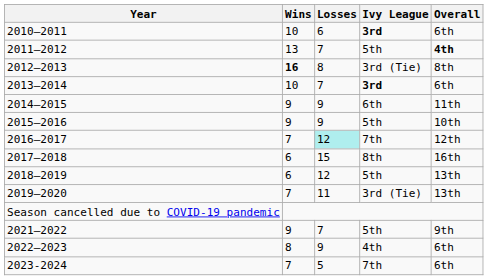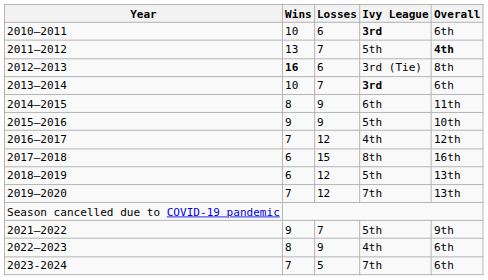 <table class="wikitable">
 <tr>
 <th>Year</th>
 <th>Wins</th>
 <th>Losses</th>
 <th>Ivy League</th>
 <th>Overall</th>
 </tr>
 <tr>
 <td>2010–2011</td>
 <td>10</td>
 <td>6</td>
 <td><strong>3rd</strong></td>
 <td>6th</td>
 </tr>
 <tr>
 <td>2011–2012</td>
 <td>13</td>
 <td>7</td>
 <td>5th</td>
 <td><strong>4th</strong></td>
 </tr>
 <tr>
 <td>2012–2013</td>
 <td><strong>16</strong></td>
-<td>8</td>
+<td>6</td>
 <td>3rd (Tie)</td>
 <td>8th</td>
 </tr>
 <tr>
 <td>2013–2014</td>
 <td>10</td>
 <td>7</td>
 <td><strong>3rd</strong></td>
 <td>6th</td>
 </tr>
 <tr>
 <td>2014–2015</td>
-<td>9</td>
+<td>8</td>
 <td>9</td>
 <td>6th</td>
 <td>11th</td>
 </tr>
 <tr>
 <td>2015–2016</td>
 <td>9</td>
 <td>9</td>
 <td>5th</td>
 <td>10th</td>
 </tr>
 <tr>
 <td>2016–2017</td>
 <td>7</td>
-<td style="background: paleturquoise;">12</td>
-<td>7th</td>
+<td>12</td>
+<td>4th</td>
 <td>12th</td>
 </tr>
 <tr>
 <td>2017–2018</td>
 <td>6</td>
 <td>15</td>
 <td>8th</td>
 <td>16th</td>
 </tr>
 <tr>
 <td>2018–2019</td>
 <td>6</td>
 <td>12</td>
 <td>5th</td>
 <td>13th</td>
 </tr>
 <tr>
 <td>2019–2020</td>
 <td>7</td>
-<td>11</td>
-<td>3rd (Tie)</td>
+<td>12</td>
+<td>7th</td>
 <td>13th</td>
 </tr>
 <tr>
 <td>Season cancelled due to <a href='#'>COVID-19 pandemic</a></td>
 </tr>
 <tr>
 <td>2021–2022</td>
 <td>9</td>
 <td>7</td>
 <td>5th</td>
 <td>9th</td>
 </tr>
 <tr>
 <td>2022–2023</td>
 <td>8</td>
 <td>9</td>
 <td>4th</td>
 <td>6th</td>
 </tr>
 <tr>
 <td>2023-2024</td>
 <td>7</td>
 <td>5</td>
 <td>7th</td>
 <td>6th</td>
 </tr>
 </table>
